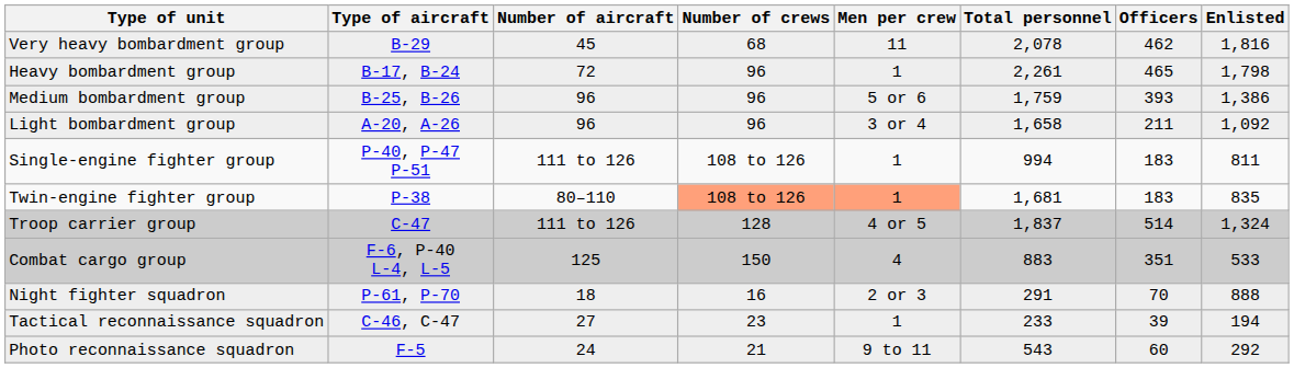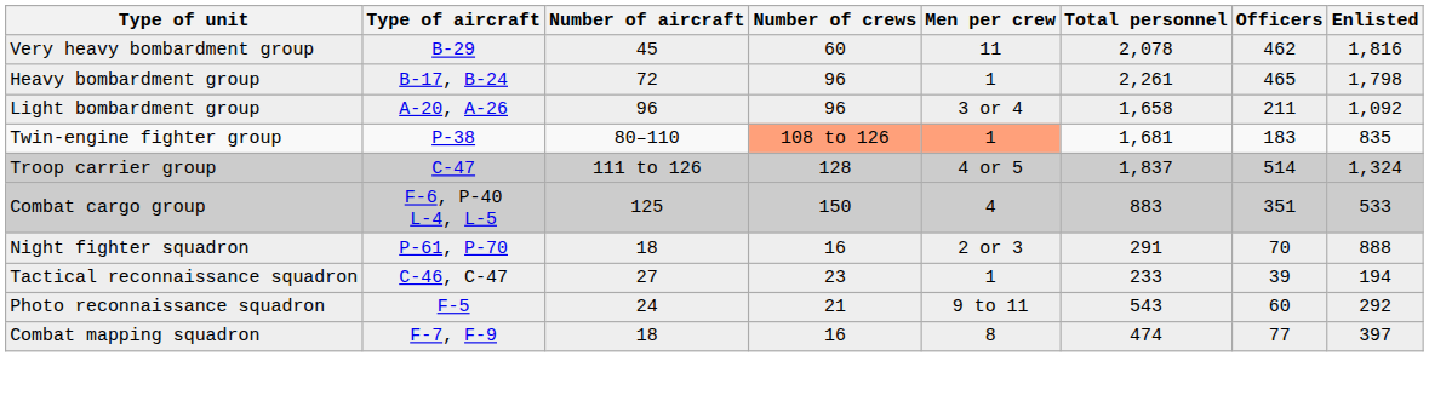 <table align=center class="wikitable">
 <tr>
 <th>Type of unit</th>
 <th>Type of aircraft</th>
 <th>Number of aircraft</th>
 <th>Number of crews</th>
 <th>Men per crew</th>
 <th>Total personnel</th>
 <th>Officers</th>
 <th>Enlisted</th>
 </tr>
 <tr style="background: #eeeeee;">
 <td>Very heavy bombardment group</td>
 <td align=center><a href='#'>B-29</a></td>
 <td align=center>45</td>
-<td align=center>68</td>
+<td align=center>60</td>
 <td align=center>11</td>
 <td align=center>2,078</td>
 <td align=center>462</td>
 <td align=center>1,816</td>
 </tr>
 <tr style="background: #eeeeee;">
 <td>Heavy bombardment group</td>
 <td align=center><a href='#'>B-17</a>, <a href='#'>B-24</a></td>
 <td align=center>72</td>
 <td align=center>96</td>
 <td align=center>1</td>
 <td align=center>2,261</td>
 <td align=center>465</td>
 <td align=center>1,798</td>
 </tr>
 <tr style="background: #eeeeee;">
-<td>Medium bombardment group</td>
-<td align=center><a href='#'>B-25</a>, <a href='#'>B-26</a></td>
-<td align=center>96</td>
-<td align=center>96</td>
-<td align=center>5 or 6</td>
-<td align=center>1,759</td>
-<td align=center>393</td>
-<td align=center>1,386</td>
-</tr>
-<tr style="background: #eeeeee;">
 <td>Light bombardment group</td>
 <td align=center><a href='#'>A-20</a>, <a href='#'>A-26</a></td>
 <td align=center>96</td>
 <td align=center>96</td>
 <td align=center>3 or 4</td>
 <td align=center>1,658</td>
 <td align=center>211</td>
 <td align=center>1,092</td>
-</tr>
-<tr>
-<td>Single-engine fighter group</td>
-<td align=center><a href='#'>P-40</a>, <a href='#'>P-47</a><br><a href='#'>P-51</a></td>
-<td align=center>111 to 126</td>
-<td align=center>108 to 126</td>
-<td align=center>1</td>
-<td align=center>994</td>
-<td align=center>183</td>
-<td align=center>811</td>
 </tr>
 <tr>
 <td>Twin-engine fighter group</td>
 <td align=center><a href='#'>P-38</a></td>
 <td align=center>80–110</td>
 <td align=center style="background: lightsalmon;">108 to 126</td>
 <td align=center style="background: lightsalmon;">1</td>
 <td align=center>1,681</td>
 <td align=center>183</td>
 <td align=center>835</td>
 </tr>
 <tr style="background: #cccccc;">
 <td>Troop carrier group</td>
 <td align=center><a href='#'>C-47</a></td>
 <td align=center>111 to 126</td>
 <td align=center>128</td>
 <td align=center>4 or 5</td>
 <td align=center>1,837</td>
 <td align=center>514</td>
 <td align=center>1,324</td>
 </tr>
 <tr style="background: #cccccc;">
 <td>Combat cargo group</td>
 <td align=center><a href='#'>F-6</a>, P-40<br><a href='#'>L-4</a>, <a href='#'>L-5</a></td>
 <td align=center>125</td>
 <td align=center>150</td>
 <td align=center>4</td>
 <td align=center>883</td>
 <td align=center>351</td>
 <td align=center>533</td>
 </tr>
 <tr style="background: #eeeeee;">
 <td>Night fighter squadron</td>
 <td align=center><a href='#'>P-61</a>, <a href='#'>P-70</a></td>
 <td align=center>18</td>
 <td align=center>16</td>
 <td align=center>2 or 3</td>
 <td align=center>291</td>
 <td align=center>70</td>
 <td align=center>888</td>
 </tr>
 <tr style="background: #eeeeee;">
 <td>Tactical reconnaissance squadron</td>
 <td align=center><a href='#'>C-46</a>, C-47</td>
 <td align=center>27</td>
 <td align=center>23</td>
 <td align=center>1</td>
 <td align=center>233</td>
 <td align=center>39</td>
 <td align=center>194</td>
 </tr>
 <tr style="background: #eeeeee;">
 <td>Photo reconnaissance squadron</td>
 <td align=center><a href='#'>F-5</a></td>
 <td align="center">24</td>
 <td align=center>21</td>
 <td align=center>9 to 11</td>
 <td align=center>543</td>
 <td align=center>60</td>
 <td align=center>292</td>
 </tr>
+<tr style="background: #eeeeee;">
+<td>Combat mapping squadron</td>
+<td align=center><a href='#'>F-7</a>, <a href='#'>F-9</a></td>
+<td align=center>18</td>
+<td align=center>16</td>
+<td align=center>8</td>
+<td align=center>474</td>
+<td align=center>77</td>
+<td align=center>397</td>
+</tr>
 </table>
